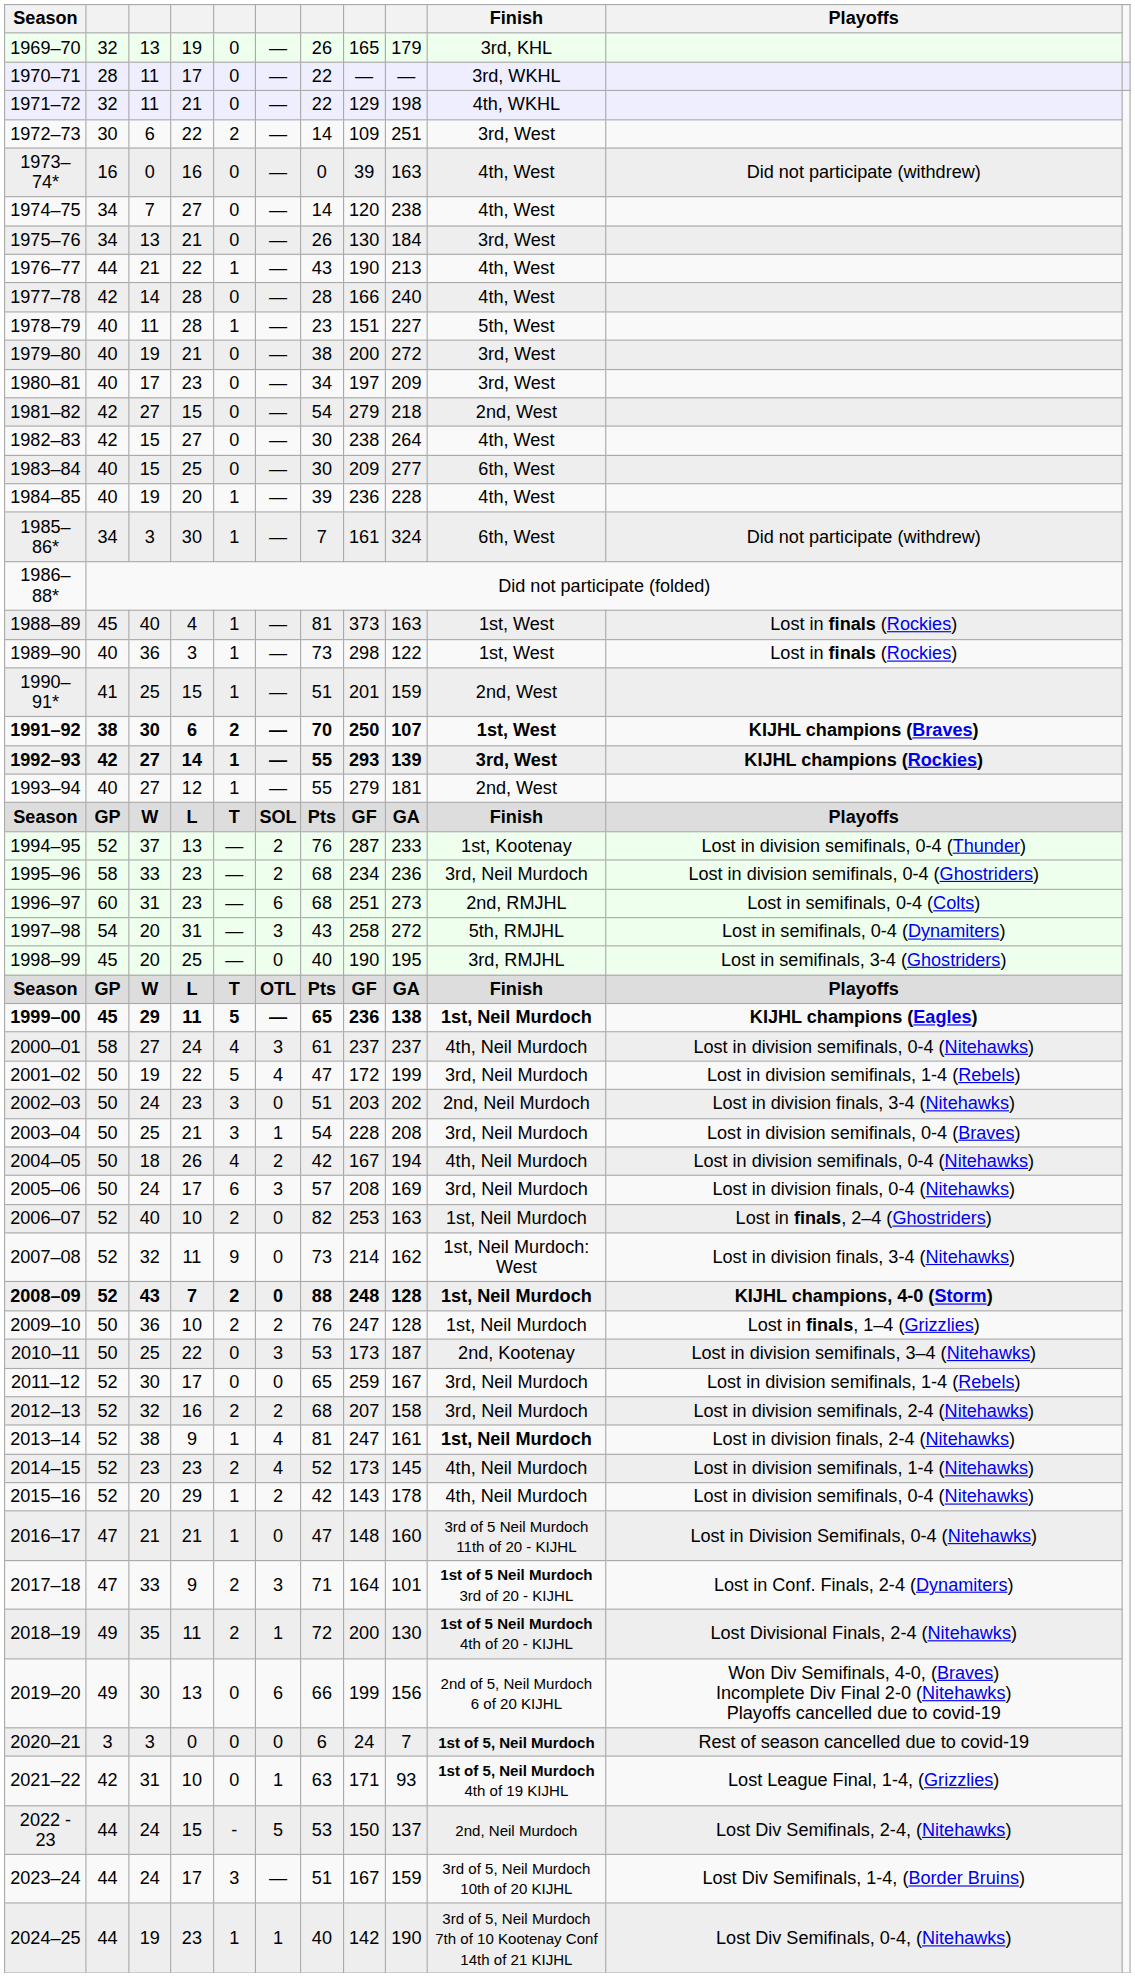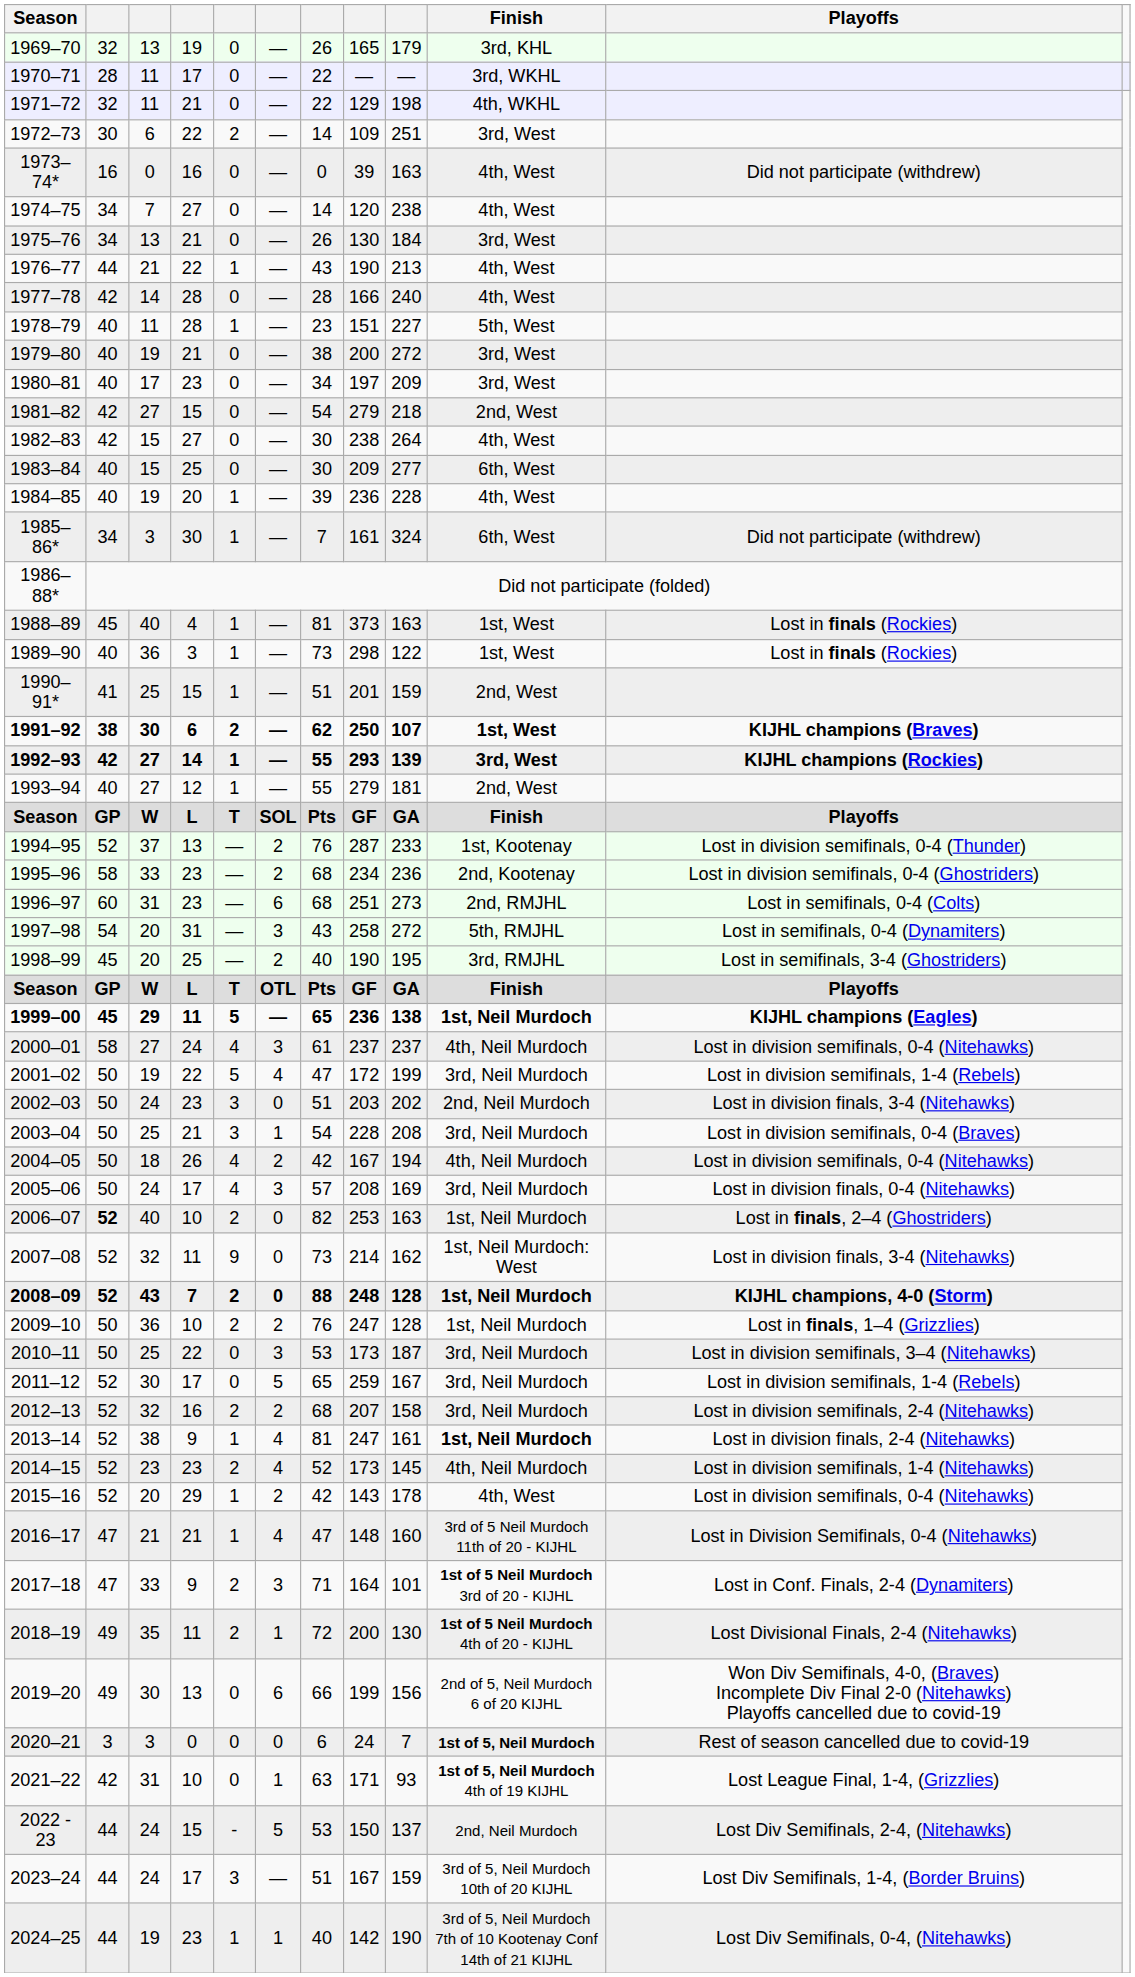 <table class="wikitable" style="text-align:center">
 <tr>
 <th width=65>Season</th>
 <th width=30></th>
 <th width=30></th>
 <th width=30></th>
 <th width=30></th>
 <th width=30></th>
 <th width=30></th>
 <th width=30></th>
 <th width=30></th>
 <th width=150>Finish</th>
 <th width=450>Playoffs</th>
 </tr>
 <tr style="background:#eeffee;">
 <td>1969–70</td>
 <td>32</td>
 <td>13</td>
 <td>19</td>
 <td>0</td>
 <td>—</td>
 <td>26</td>
 <td>165</td>
 <td>179</td>
 <td>3rd, KHL</td>
 <td></td>
 </tr>
 <tr style="background:#eeeeff;">
 <td>1970–71</td>
 <td>28</td>
 <td>11</td>
 <td>17</td>
 <td>0</td>
 <td>—</td>
 <td>22</td>
 <td>—</td>
 <td>—</td>
 <td>3rd, WKHL</td>
 <td></td>
 <td></td>
 </tr>
 <tr style="background:#eeeeff;">
 <td>1971–72</td>
 <td>32</td>
 <td>11</td>
 <td>21</td>
 <td>0</td>
 <td>—</td>
 <td>22</td>
 <td>129</td>
 <td>198</td>
 <td>4th, WKHL</td>
 <td></td>
 </tr>
 <tr>
 <td>1972–73</td>
 <td>30</td>
 <td>6</td>
 <td>22</td>
 <td>2</td>
 <td>—</td>
 <td>14</td>
 <td>109</td>
 <td>251</td>
 <td>3rd, West</td>
 <td></td>
 </tr>
 <tr style="background:#eee;">
 <td>1973–74*</td>
 <td>16</td>
 <td>0</td>
 <td>16</td>
 <td>0</td>
 <td>—</td>
 <td>0</td>
 <td>39</td>
 <td>163</td>
 <td>4th, West</td>
 <td>Did not participate (withdrew)</td>
 </tr>
 <tr>
 <td>1974–75</td>
 <td>34</td>
 <td>7</td>
 <td>27</td>
 <td>0</td>
 <td>—</td>
 <td>14</td>
 <td>120</td>
 <td>238</td>
 <td>4th, West</td>
 <td></td>
 </tr>
 <tr style="background:#eee;">
 <td>1975–76</td>
 <td>34</td>
 <td>13</td>
 <td>21</td>
 <td>0</td>
 <td>—</td>
 <td>26</td>
 <td>130</td>
 <td>184</td>
 <td>3rd, West</td>
 <td></td>
 </tr>
 <tr>
 <td>1976–77</td>
 <td>44</td>
 <td>21</td>
 <td>22</td>
 <td>1</td>
 <td>—</td>
 <td>43</td>
 <td>190</td>
 <td>213</td>
 <td>4th, West</td>
 <td></td>
 </tr>
 <tr style="background:#eee;">
 <td>1977–78</td>
 <td>42</td>
 <td>14</td>
 <td>28</td>
 <td>0</td>
 <td>—</td>
 <td>28</td>
 <td>166</td>
 <td>240</td>
 <td>4th, West</td>
 <td></td>
 </tr>
 <tr>
 <td>1978–79</td>
 <td>40</td>
 <td>11</td>
 <td>28</td>
 <td>1</td>
 <td>—</td>
 <td>23</td>
 <td>151</td>
 <td>227</td>
 <td>5th, West</td>
 <td></td>
 </tr>
 <tr style="background:#eee;">
 <td>1979–80</td>
 <td>40</td>
 <td>19</td>
 <td>21</td>
 <td>0</td>
 <td>—</td>
 <td>38</td>
 <td>200</td>
 <td>272</td>
 <td>3rd, West</td>
 <td></td>
 </tr>
 <tr>
 <td>1980–81</td>
 <td>40</td>
 <td>17</td>
 <td>23</td>
 <td>0</td>
 <td>—</td>
 <td>34</td>
 <td>197</td>
 <td>209</td>
 <td>3rd, West</td>
 <td></td>
 </tr>
 <tr style="background:#eee;">
 <td>1981–82</td>
 <td>42</td>
 <td>27</td>
 <td>15</td>
 <td>0</td>
 <td>—</td>
 <td>54</td>
 <td>279</td>
 <td>218</td>
 <td>2nd, West</td>
 <td></td>
 </tr>
 <tr>
 <td>1982–83</td>
 <td>42</td>
 <td>15</td>
 <td>27</td>
 <td>0</td>
 <td>—</td>
 <td>30</td>
 <td>238</td>
 <td>264</td>
 <td>4th, West</td>
 <td></td>
 </tr>
 <tr style="background:#eee;">
 <td>1983–84</td>
 <td>40</td>
 <td>15</td>
 <td>25</td>
 <td>0</td>
 <td>—</td>
 <td>30</td>
 <td>209</td>
 <td>277</td>
 <td>6th, West</td>
 <td></td>
 </tr>
 <tr>
 <td>1984–85</td>
 <td>40</td>
 <td>19</td>
 <td>20</td>
 <td>1</td>
 <td>—</td>
 <td>39</td>
 <td>236</td>
 <td>228</td>
 <td>4th, West</td>
 <td></td>
 </tr>
 <tr style="background:#eee;">
 <td>1985–86*</td>
 <td>34</td>
 <td>3</td>
 <td>30</td>
 <td>1</td>
 <td>—</td>
 <td>7</td>
 <td>161</td>
 <td>324</td>
 <td>6th, West</td>
 <td>Did not participate (withdrew)</td>
 </tr>
 <tr style="text-align:center">
 <td>1986–88*</td>
 <td colspan="10">Did not participate (folded)</td>
 </tr>
 <tr style="background:#eee;">
 <td>1988–89</td>
 <td>45</td>
 <td>40</td>
 <td>4</td>
 <td>1</td>
 <td>—</td>
 <td>81</td>
 <td>373</td>
 <td>163</td>
 <td>1st, West</td>
 <td>Lost in <strong>finals</strong> (<a href='#'>Rockies</a>)</td>
 </tr>
 <tr>
 <td>1989–90</td>
 <td>40</td>
 <td>36</td>
 <td>3</td>
 <td>1</td>
 <td>—</td>
 <td>73</td>
 <td>298</td>
 <td>122</td>
 <td>1st, West</td>
 <td>Lost in <strong>finals</strong> (<a href='#'>Rockies</a>)</td>
 </tr>
 <tr style="background:#eee;">
 <td>1990–91*</td>
 <td>41</td>
 <td>25</td>
 <td>15</td>
 <td>1</td>
 <td>—</td>
 <td>51</td>
 <td>201</td>
 <td>159</td>
 <td>2nd, West</td>
 <td></td>
 </tr>
 <tr style="font-weight:bold">
 <td>1991–92</td>
 <td>38</td>
 <td>30</td>
 <td>6</td>
 <td>2</td>
 <td>—</td>
-<td>70</td>
+<td>62</td>
 <td>250</td>
 <td>107</td>
 <td>1st, West</td>
 <td>KIJHL champions (<a href='#'>Braves</a>)</td>
 </tr>
 <tr style="background:#eee;font-weight:bold">
 <td>1992–93</td>
 <td>42</td>
 <td>27</td>
 <td>14</td>
 <td>1</td>
 <td>—</td>
 <td>55</td>
 <td>293</td>
 <td>139</td>
 <td>3rd, West</td>
 <td>KIJHL champions (<a href='#'>Rockies</a>)</td>
 </tr>
 <tr>
 <td>1993–94</td>
 <td>40</td>
 <td>27</td>
 <td>12</td>
 <td>1</td>
 <td>—</td>
 <td>55</td>
 <td>279</td>
 <td>181</td>
 <td>2nd, West</td>
 <td></td>
 </tr>
 <tr style="font-weight:bold;text-align:center; background:#ddd;"|>
 <td>Season</td>
 <td>GP</td>
 <td>W</td>
 <td>L</td>
 <td>T</td>
 <td>SOL</td>
 <td>Pts</td>
 <td>GF</td>
 <td>GA</td>
 <td>Finish</td>
 <td>Playoffs</td>
 </tr>
 <tr style="background:#eeffee;">
 <td>1994–95</td>
 <td>52</td>
 <td>37</td>
 <td>13</td>
 <td>—</td>
 <td>2</td>
 <td>76</td>
 <td>287</td>
 <td>233</td>
 <td>1st, Kootenay</td>
 <td>Lost in division semifinals, 0-4 (<a href='#'>Thunder</a>)</td>
 </tr>
 <tr style="background:#eeffee;">
 <td>1995–96</td>
 <td>58</td>
 <td>33</td>
 <td>23</td>
 <td>—</td>
 <td>2</td>
 <td>68</td>
 <td>234</td>
 <td>236</td>
-<td>3rd, Neil Murdoch</td>
+<td>2nd, Kootenay</td>
 <td>Lost in division semifinals, 0-4 (<a href='#'>Ghostriders</a>)</td>
 </tr>
 <tr style="background:#eeffee;">
 <td>1996–97</td>
 <td>60</td>
 <td>31</td>
 <td>23</td>
 <td>—</td>
 <td>6</td>
 <td>68</td>
 <td>251</td>
 <td>273</td>
 <td>2nd, RMJHL</td>
 <td>Lost in semifinals, 0-4 (<a href='#'>Colts</a>)</td>
 </tr>
 <tr style="background:#eeffee;">
 <td>1997–98</td>
 <td>54</td>
 <td>20</td>
 <td>31</td>
 <td>—</td>
 <td>3</td>
 <td>43</td>
 <td>258</td>
 <td>272</td>
 <td>5th, RMJHL</td>
 <td>Lost in semifinals, 0-4 (<a href='#'>Dynamiters</a>)</td>
 </tr>
 <tr style="background:#eeffee;">
 <td>1998–99</td>
 <td>45</td>
 <td>20</td>
 <td>25</td>
 <td>—</td>
-<td>0</td>
+<td>2</td>
 <td>40</td>
 <td>190</td>
 <td>195</td>
 <td>3rd, RMJHL</td>
 <td>Lost in semifinals, 3-4 (<a href='#'>Ghostriders</a>)</td>
 </tr>
 <tr style="font-weight:bold;text-align:center; background:#ddd;"|>
 <td>Season</td>
 <td>GP</td>
 <td>W</td>
 <td>L</td>
 <td>T</td>
 <td>OTL</td>
 <td>Pts</td>
 <td>GF</td>
 <td>GA</td>
 <td>Finish</td>
 <td>Playoffs</td>
 </tr>
 <tr style="font-weight:bold">
 <td>1999–00</td>
 <td>45</td>
 <td>29</td>
 <td>11</td>
 <td>5</td>
 <td>—</td>
 <td>65</td>
 <td>236</td>
 <td>138</td>
 <td>1st, Neil Murdoch</td>
 <td>KIJHL champions (<a href='#'>Eagles</a>)</td>
 </tr>
 <tr style="background:#eee;">
 <td>2000–01</td>
 <td>58</td>
 <td>27</td>
 <td>24</td>
 <td>4</td>
 <td>3</td>
 <td>61</td>
 <td>237</td>
 <td>237</td>
 <td>4th, Neil Murdoch</td>
 <td>Lost in division semifinals, 0-4 (<a href='#'>Nitehawks</a>)</td>
 </tr>
 <tr>
 <td>2001–02</td>
 <td>50</td>
 <td>19</td>
 <td>22</td>
 <td>5</td>
 <td>4</td>
 <td>47</td>
 <td>172</td>
 <td>199</td>
 <td>3rd, Neil Murdoch</td>
 <td>Lost in division semifinals, 1-4 (<a href='#'>Rebels</a>)</td>
 </tr>
 <tr style="background:#eee;">
 <td>2002–03</td>
 <td>50</td>
 <td>24</td>
 <td>23</td>
 <td>3</td>
 <td>0</td>
 <td>51</td>
 <td>203</td>
 <td>202</td>
 <td>2nd, Neil Murdoch</td>
 <td>Lost in division finals, 3-4 (<a href='#'>Nitehawks</a>)</td>
 </tr>
 <tr>
 <td>2003–04</td>
 <td>50</td>
 <td>25</td>
 <td>21</td>
 <td>3</td>
 <td>1</td>
 <td>54</td>
 <td>228</td>
 <td>208</td>
 <td>3rd, Neil Murdoch</td>
 <td>Lost in division semifinals, 0-4 (<a href='#'>Braves</a>)</td>
 </tr>
 <tr style="background:#eee;">
 <td>2004–05</td>
 <td>50</td>
 <td>18</td>
 <td>26</td>
 <td>4</td>
 <td>2</td>
 <td>42</td>
 <td>167</td>
 <td>194</td>
 <td>4th, Neil Murdoch</td>
 <td>Lost in division semifinals, 0-4 (<a href='#'>Nitehawks</a>)</td>
 </tr>
 <tr>
 <td>2005–06</td>
 <td>50</td>
 <td>24</td>
 <td>17</td>
-<td>6</td>
+<td>4</td>
 <td>3</td>
 <td>57</td>
 <td>208</td>
 <td>169</td>
 <td>3rd, Neil Murdoch</td>
 <td>Lost in division finals, 0-4 (<a href='#'>Nitehawks</a>)</td>
 </tr>
 <tr style="background:#eee;">
 <td>2006–07</td>
-<td>52</td>
+<td><strong>52</strong></td>
 <td>40</td>
 <td>10</td>
 <td>2</td>
 <td>0</td>
 <td>82</td>
 <td>253</td>
 <td>163</td>
 <td>1st, Neil Murdoch</td>
 <td>Lost in <strong>finals</strong>, 2–4 (<a href='#'>Ghostriders</a>)</td>
 </tr>
 <tr>
 <td>2007–08</td>
 <td>52</td>
 <td>32</td>
 <td>11</td>
 <td>9</td>
 <td>0</td>
 <td>73</td>
 <td>214</td>
 <td>162</td>
 <td>1st, Neil Murdoch: West</td>
 <td>Lost in division finals, 3-4 (<a href='#'>Nitehawks</a>)</td>
 </tr>
 <tr style="background:#eee;font-weight:bold">
 <td>2008–09</td>
 <td>52</td>
 <td>43</td>
 <td>7</td>
 <td>2</td>
 <td>0</td>
 <td>88</td>
 <td>248</td>
 <td>128</td>
 <td>1st, Neil Murdoch</td>
 <td>KIJHL champions, 4-0 (<a href='#'>Storm</a>)</td>
 </tr>
 <tr>
 <td>2009–10</td>
 <td>50</td>
 <td>36</td>
 <td>10</td>
 <td>2</td>
 <td>2</td>
 <td>76</td>
 <td>247</td>
 <td>128</td>
 <td>1st, Neil Murdoch</td>
 <td>Lost in <strong>finals</strong>, 1–4 (<a href='#'>Grizzlies</a>)</td>
 </tr>
 <tr style="background:#eee;">
 <td>2010–11</td>
 <td>50</td>
 <td>25</td>
 <td>22</td>
 <td>0</td>
 <td>3</td>
 <td>53</td>
 <td>173</td>
 <td>187</td>
-<td>2nd, Kootenay</td>
+<td>3rd, Neil Murdoch</td>
 <td>Lost in division semifinals, 3–4 (<a href='#'>Nitehawks</a>)</td>
 </tr>
 <tr>
 <td>2011–12</td>
 <td>52</td>
 <td>30</td>
 <td>17</td>
 <td>0</td>
-<td>0</td>
+<td>5</td>
 <td>65</td>
 <td>259</td>
 <td>167</td>
 <td>3rd, Neil Murdoch</td>
 <td>Lost in division semifinals, 1-4 (<a href='#'>Rebels</a>)</td>
 </tr>
 <tr style="background:#eee;">
 <td>2012–13</td>
 <td>52</td>
 <td>32</td>
 <td>16</td>
 <td>2</td>
 <td>2</td>
 <td>68</td>
 <td>207</td>
 <td>158</td>
 <td>3rd, Neil Murdoch</td>
 <td>Lost in division semifinals, 2-4 (<a href='#'>Nitehawks</a>)</td>
 </tr>
 <tr>
 <td>2013–14</td>
 <td>52</td>
 <td>38</td>
 <td>9</td>
 <td>1</td>
 <td>4</td>
 <td>81</td>
 <td>247</td>
 <td>161</td>
 <td><strong>1st, Neil Murdoch</strong></td>
 <td>Lost in division finals, 2-4 (<a href='#'>Nitehawks</a>)</td>
 </tr>
 <tr style="background:#eee;">
 <td>2014–15</td>
 <td>52</td>
 <td>23</td>
 <td>23</td>
 <td>2</td>
 <td>4</td>
 <td>52</td>
 <td>173</td>
 <td>145</td>
 <td>4th, Neil Murdoch</td>
 <td>Lost in division semifinals, 1-4 (<a href='#'>Nitehawks</a>)</td>
 </tr>
 <tr>
 <td>2015–16</td>
 <td>52</td>
 <td>20</td>
 <td>29</td>
 <td>1</td>
 <td>2</td>
 <td>42</td>
 <td>143</td>
 <td>178</td>
-<td>4th, Neil Murdoch</td>
+<td>4th, West</td>
 <td>Lost in division semifinals, 0-4 (<a href='#'>Nitehawks</a>)</td>
 </tr>
 <tr style="background:#eee;">
 <td>2016–17</td>
 <td>47</td>
 <td>21</td>
 <td>21</td>
 <td>1</td>
-<td>0</td>
+<td>4</td>
 <td>47</td>
 <td>148</td>
 <td>160</td>
 <td><small> 3rd of 5 Neil Murdoch<br>11th of 20 - KIJHL</small></td>
 <td>Lost in Division Semifinals, 0-4 (<a href='#'>Nitehawks</a>)</td>
 </tr>
 <tr>
 <td>2017–18</td>
 <td>47</td>
 <td>33</td>
 <td>9</td>
 <td>2</td>
 <td>3</td>
 <td>71</td>
 <td>164</td>
 <td>101</td>
 <td><small> <strong>1st of 5 Neil Murdoch</strong><br>3rd of 20 - KIJHL</small></td>
 <td>Lost in Conf. Finals, 2-4 (<a href='#'>Dynamiters</a>)</td>
 </tr>
 <tr style="background:#eee;">
 <td>2018–19</td>
 <td>49</td>
 <td>35</td>
 <td>11</td>
 <td>2</td>
 <td>1</td>
 <td>72</td>
 <td>200</td>
 <td>130</td>
 <td><small> <strong>1st of 5 Neil Murdoch</strong><br>4th of 20 - KIJHL</small></td>
 <td>Lost Divisional Finals, 2-4 (<a href='#'>Nitehawks</a>)</td>
 </tr>
 <tr>
 <td>2019–20</td>
 <td>49</td>
 <td>30</td>
 <td>13</td>
 <td>0</td>
 <td>6</td>
 <td>66</td>
 <td>199</td>
 <td>156</td>
 <td><small>2nd of 5, Neil Murdoch<br>6 of 20 KIJHL</small></td>
 <td>Won Div Semifinals, 4-0, (<a href='#'>Braves</a>)<br>Incomplete Div Final 2-0 (<a href='#'>Nitehawks</a>)<br>Playoffs cancelled due to covid-19</td>
 </tr>
 <tr style="background:#eee;">
 <td>2020–21</td>
 <td>3</td>
 <td>3</td>
 <td>0</td>
 <td>0</td>
 <td>0</td>
 <td>6</td>
 <td>24</td>
 <td>7</td>
 <td><small><strong>1st of 5, Neil Murdoch</strong></small></td>
 <td>Rest of season cancelled due to covid-19</td>
 </tr>
 <tr>
 <td>2021–22</td>
 <td>42</td>
 <td>31</td>
 <td>10</td>
 <td>0</td>
 <td>1</td>
 <td>63</td>
 <td>171</td>
 <td>93</td>
 <td><small><strong>1st of 5, Neil Murdoch</strong><br>4th of 19 KIJHL</small></td>
 <td>Lost League Final, 1-4, (<a href='#'>Grizzlies</a>)</td>
 </tr>
 <tr style="background:#eee;">
 <td>2022 - 23</td>
 <td>44</td>
 <td>24</td>
 <td>15</td>
 <td>-</td>
 <td>5</td>
 <td>53</td>
 <td>150</td>
 <td>137</td>
 <td><small>2nd, Neil Murdoch</small></td>
 <td>Lost Div Semifinals, 2-4, (<a href='#'>Nitehawks</a>)</td>
 </tr>
 <tr>
 <td>2023–24</td>
 <td>44</td>
 <td>24</td>
 <td>17</td>
 <td>3</td>
 <td>—</td>
 <td>51</td>
 <td>167</td>
 <td>159</td>
 <td><small>3rd of 5, Neil Murdoch<br>10th of 20 KIJHL</small></td>
 <td>Lost Div Semifinals, 1-4, (<a href='#'>Border Bruins</a>)</td>
 </tr>
 <tr style="background:#eee;">
 <td>2024–25</td>
 <td>44</td>
 <td>19</td>
 <td>23</td>
 <td>1</td>
 <td>1</td>
 <td>40</td>
 <td>142</td>
 <td>190</td>
 <td><small>3rd of 5, Neil Murdoch<br>7th of 10 Kootenay Conf<br>14th of 21 KIJHL</small></td>
 <td>Lost Div Semifinals, 0-4, (<a href='#'>Nitehawks</a>)</td>
 </tr>
 </table>
